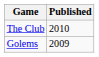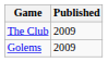 <table class="wikitable">
 <tr>
 <th>Game</th>
 <th>Published</th>
 </tr>
 <tr>
 <td><a href='#'>The Club</a></td>
-<td>2010</td>
+<td>2009</td>
 </tr>
 <tr>
 <td><a href='#'>Golems</a></td>
 <td>2009</td>
 </tr>
 </table>
